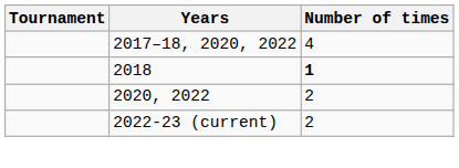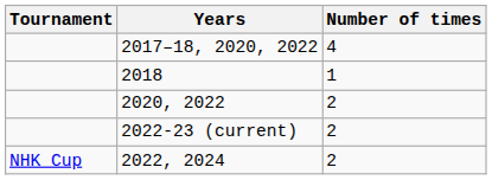 <table class="wikitable">
 <tr>
 <th>Tournament</th>
 <th>Years</th>
 <th>Number of times</th>
 </tr>
 <tr>
 <td></td>
 <td>2017–18, 2020, 2022</td>
 <td>4</td>
 </tr>
 <tr>
 <td></td>
 <td>2018</td>
-<td><strong>1</strong></td>
+<td>1</td>
 </tr>
 <tr>
 <td></td>
 <td>2020, 2022</td>
 <td>2</td>
 </tr>
 <tr>
 <td></td>
 <td>2022-23 (current)</td>
 <td>2</td>
 </tr>
+<tr>
+<td><a href='#'>NHK Cup</a></td>
+<td>2022, 2024</td>
+<td>2</td>
+</tr>
 </table>
